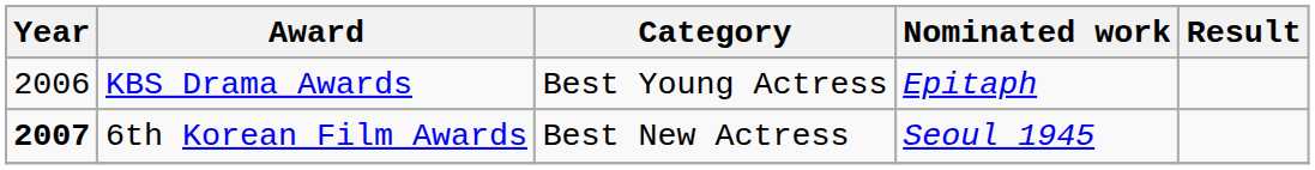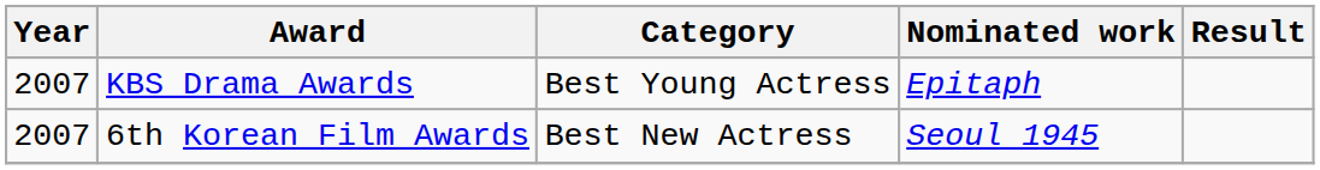 <table class="wikitable">
 <tr>
 <th>Year</th>
 <th>Award</th>
 <th>Category</th>
 <th>Nominated work</th>
 <th>Result</th>
 </tr>
 <tr>
-<td>2006</td>
+<td>2007</td>
 <td><a href='#'>KBS Drama Awards</a></td>
 <td>Best Young Actress</td>
 <td><em><a href='#'>Epitaph</a></em></td>
 <td></td>
 </tr>
 <tr>
-<td><strong>2007</strong></td>
+<td>2007</td>
 <td>6th <a href='#'>Korean Film Awards</a></td>
 <td>Best New Actress</td>
 <td><em><a href='#'>Seoul 1945</a></em></td>
 <td></td>
 </tr>
 <tr>
 </tr>
 </table>
